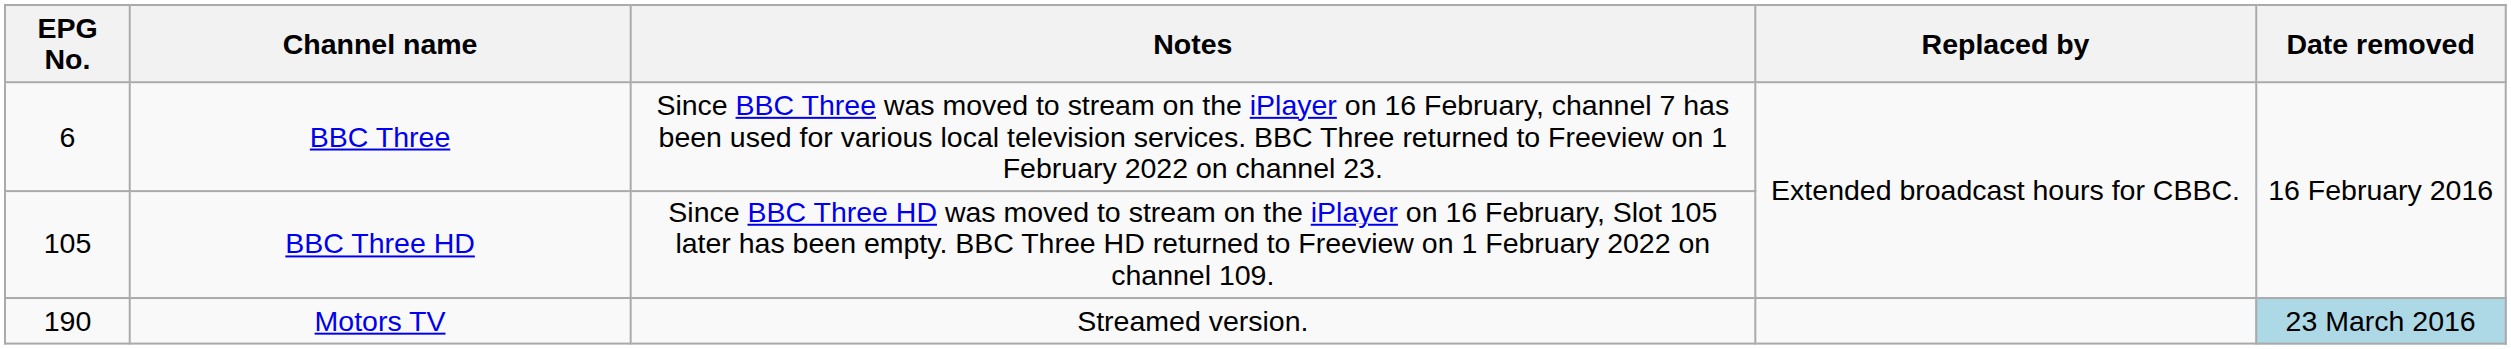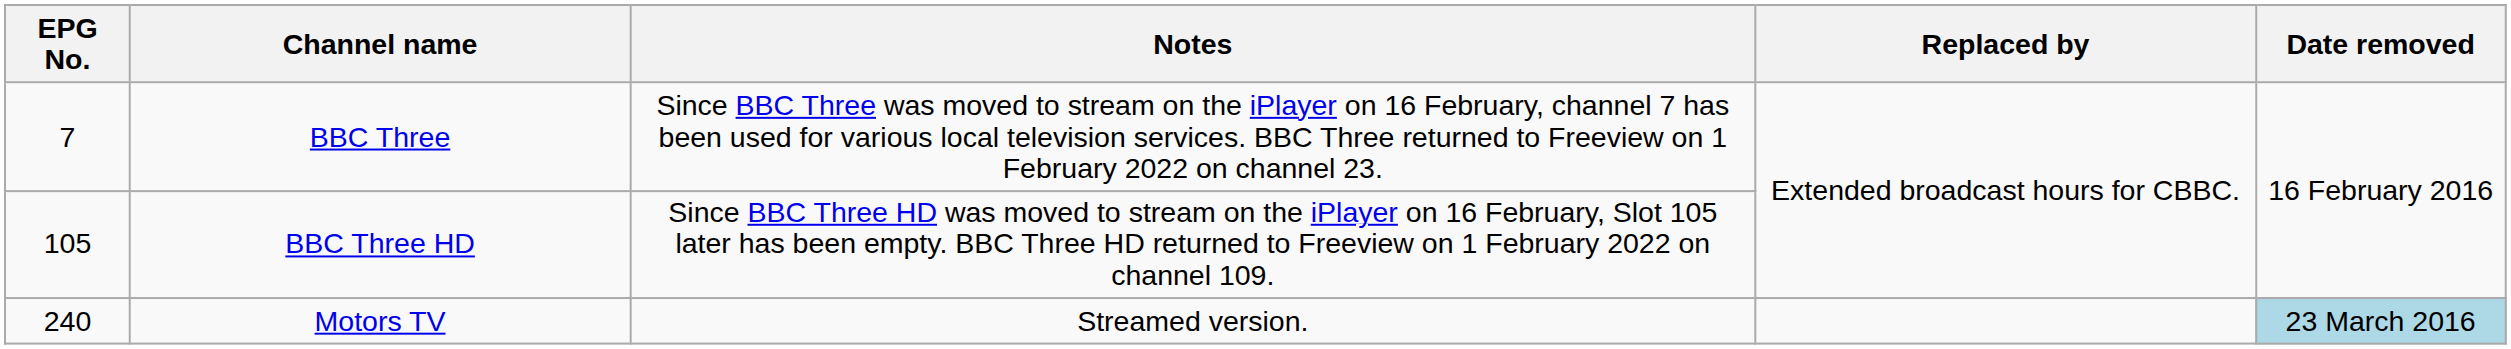 <table class="wikitable sortable" style="font-size:90%; text-align:center; width:100%;">
 <tr>
 <th style="width:5%;">EPG No.</th>
 <th style="width:20%;">Channel name</th>
 <th style="width:45%;">Notes</th>
 <th style="width:20%;">Replaced by</th>
 <th style="width:10%;">Date removed</th>
 </tr>
 <tr>
-<td>6</td>
+<td>7</td>
 <td><a href='#'>BBC Three</a></td>
 <td>Since <a href='#'>BBC Three</a> was moved to stream on the <a href='#'>iPlayer</a> on 16 February, channel 7 has been used for various local television services. BBC Three returned to Freeview on 1 February 2022 on channel 23.</td>
 <td rowspan="2">Extended broadcast hours for CBBC.</td>
 <td rowspan="2">16 February 2016</td>
 </tr>
 <tr>
 <td>105</td>
 <td><a href='#'>BBC Three HD</a></td>
 <td>Since <a href='#'>BBC Three HD</a> was moved to stream on the <a href='#'>iPlayer</a> on 16 February, Slot 105 later has been empty. BBC Three HD returned to Freeview on 1 February 2022 on channel 109.</td>
 </tr>
 <tr>
-<td>190</td>
+<td>240</td>
 <td><a href='#'>Motors TV</a></td>
 <td>Streamed version.</td>
 <td></td>
 <td style="background: lightblue;">23 March 2016</td>
 </tr>
 </table>
